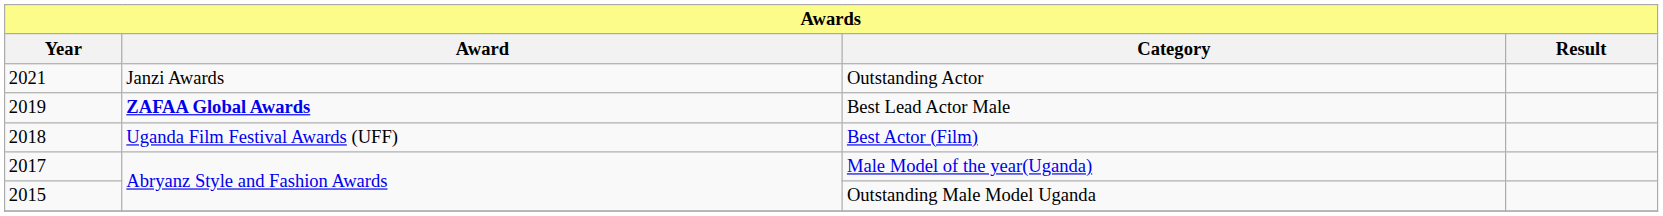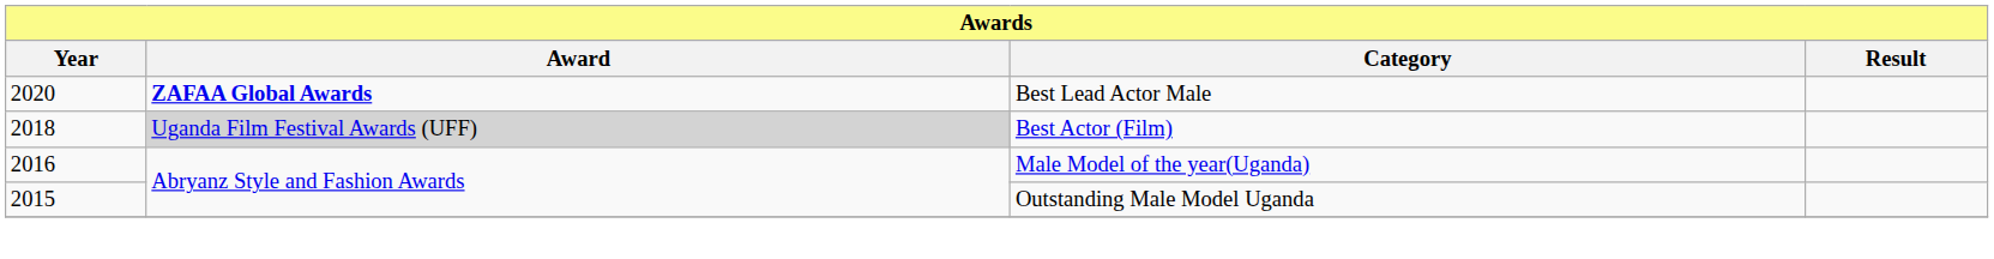 <table class="wikitable" width="90%">
 <tr>
 <th colspan="4" style="background: #FBFC8A;">Awards</th>
 </tr>
 <tr style="background:#ccc; text-align:center;">
 <th>Year</th>
 <th>Award</th>
 <th>Category</th>
 <th>Result</th>
 </tr>
 <tr>
-<td>2021</td>
-<td>Janzi Awards</td>
-<td>Outstanding Actor</td>
-<td></td>
-</tr>
-<tr>
-<td>2019</td>
+<td>2020</td>
 <td><strong><a href='#'>ZAFAA Global Awards</a></strong></td>
 <td>Best Lead Actor Male</td>
 <td></td>
 </tr>
 <tr>
 <td>2018</td>
-<td><a href='#'>Uganda Film Festival Awards</a> (UFF)</td>
+<td style="background: lightgrey;"><a href='#'>Uganda Film Festival Awards</a> (UFF)</td>
 <td><a href='#'>Best Actor (Film)</a></td>
 <td></td>
 </tr>
 <tr>
-<td>2017</td>
+<td>2016</td>
 <td rowspan="2"><a href='#'>Abryanz Style and Fashion Awards</a></td>
 <td><a href='#'>Male Model of the year(Uganda)</a></td>
 <td></td>
 </tr>
 <tr>
 <td>2015</td>
 <td>Outstanding Male Model Uganda</td>
 <td></td>
 </tr>
 <tr>
 </tr>
 </table>
